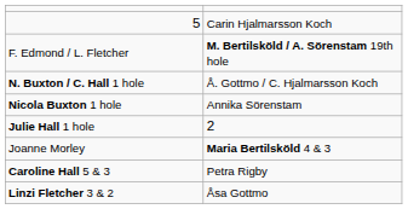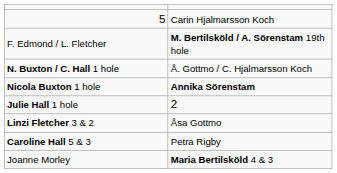 <table class="wikitable">
 <tr>
 <td align="center" width="220"></td>
 <td align="center" width="220"></td>
 </tr>
 <tr>
 <td align="right">5</td>
 <td><small>Carin Hjalmarsson Koch</small></td>
 </tr>
 <tr>
 <td><small>F. Edmond / L. Fletcher</small></td>
 <td><small><strong>M. Bertilsköld / A. Sörenstam</strong> 19th hole</small></td>
 </tr>
 <tr>
 <td><small><strong>N. Buxton / C. Hall</strong> 1 hole</small></td>
 <td><small>Å. Gottmo / C. Hjalmarsson Koch</small></td>
 </tr>
 <tr>
 <td><small><strong>Nicola Buxton</strong> 1 hole</small></td>
-<td><small>Annika Sörenstam</small></td>
+<td><strong><small>Annika Sörenstam</small></strong></td>
 </tr>
 <tr>
 <td><small><strong>Julie Hall</strong> 1 hole</small></td>
 <td>2</td>
 </tr>
 <tr>
-<td><small>Joanne Morley</small></td>
-<td><small><strong>Maria Bertilsköld</strong> 4 & 3</small></td>
+<td><small><strong>Linzi Fletcher</strong> 3 & 2</small></td>
+<td><small>Åsa Gottmo</small></td>
 </tr>
 <tr>
 <td><small><strong>Caroline Hall</strong> 5 & 3</small></td>
 <td><small>Petra Rigby</small></td>
 </tr>
 <tr>
-<td><small><strong>Linzi Fletcher</strong> 3 & 2</small></td>
-<td><small>Åsa Gottmo</small></td>
+<td><small>Joanne Morley</small></td>
+<td><small><strong>Maria Bertilsköld</strong> 4 & 3</small></td>
 </tr>
 </table>
